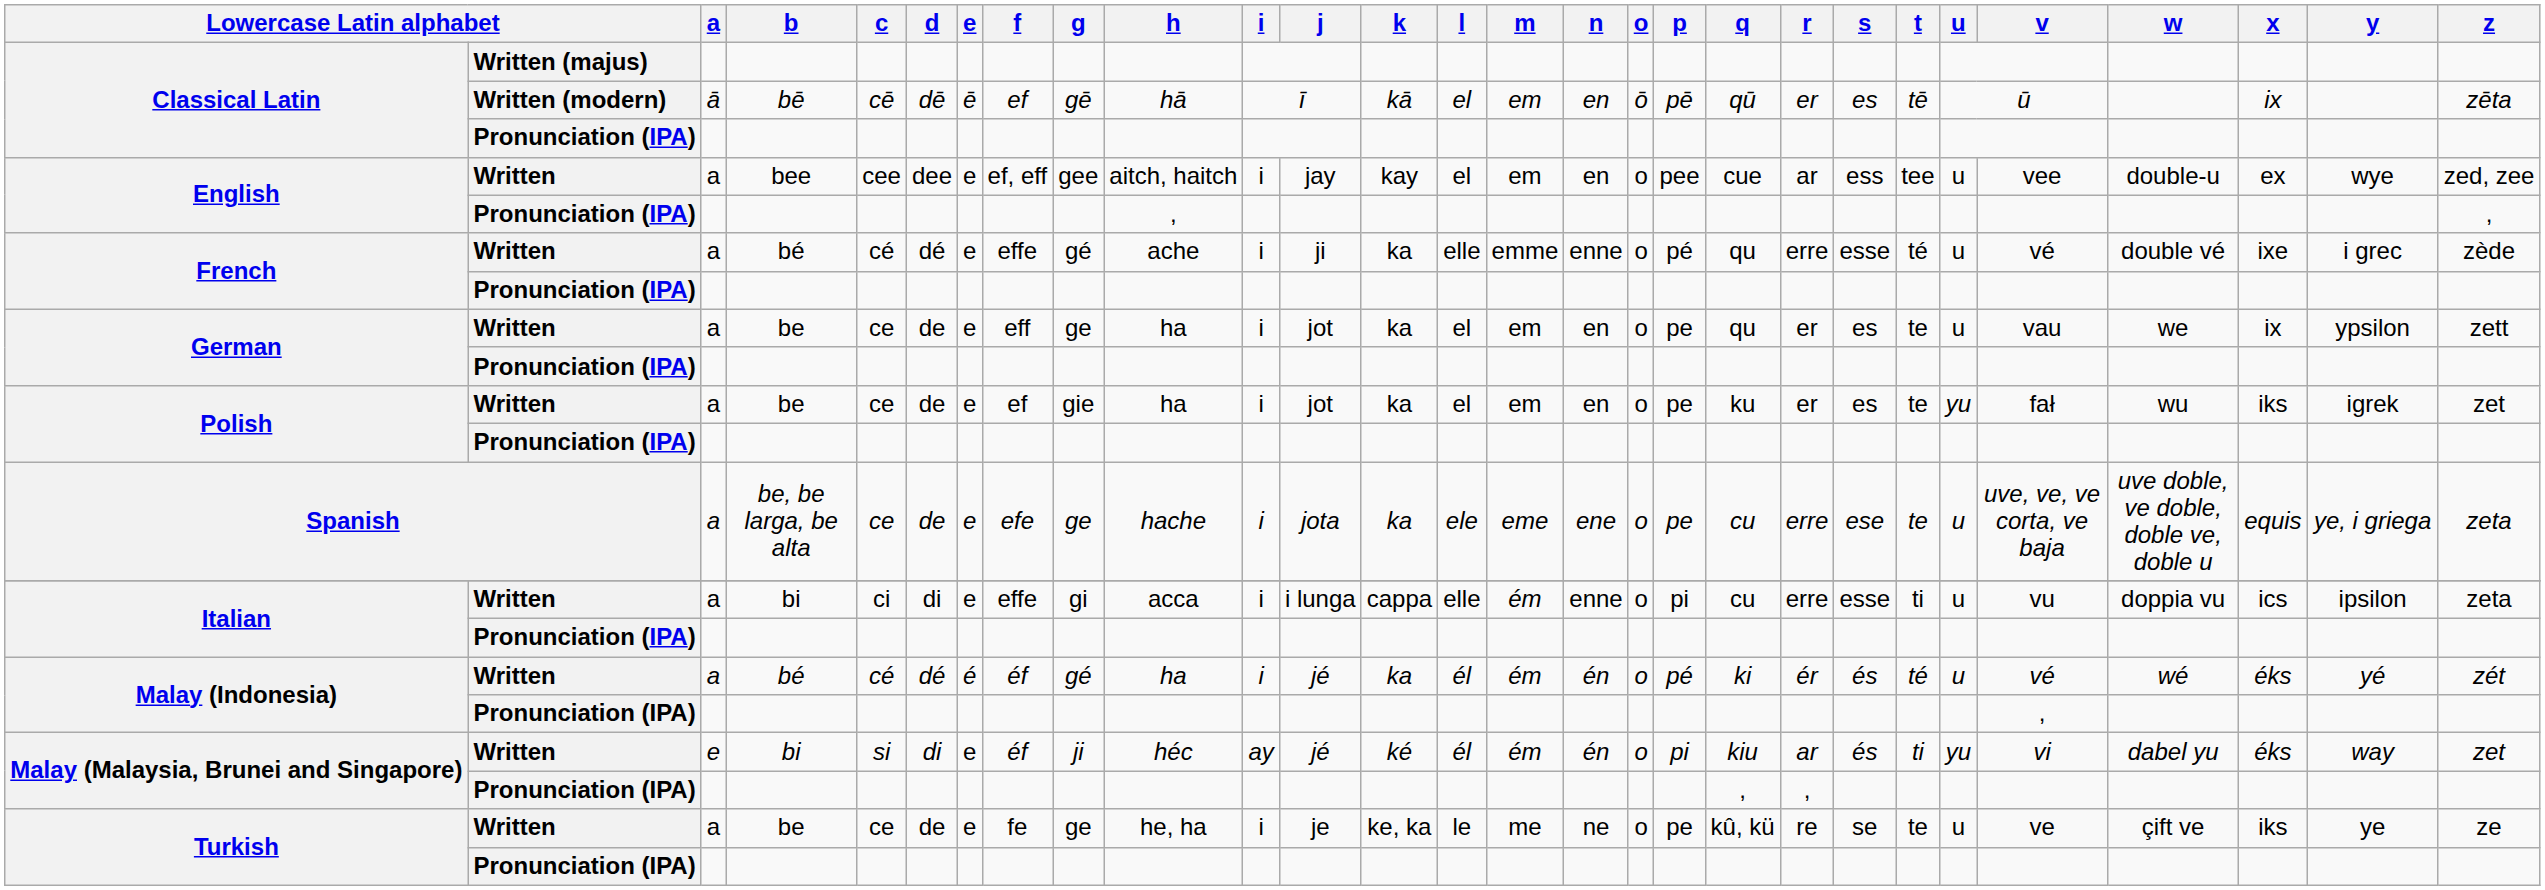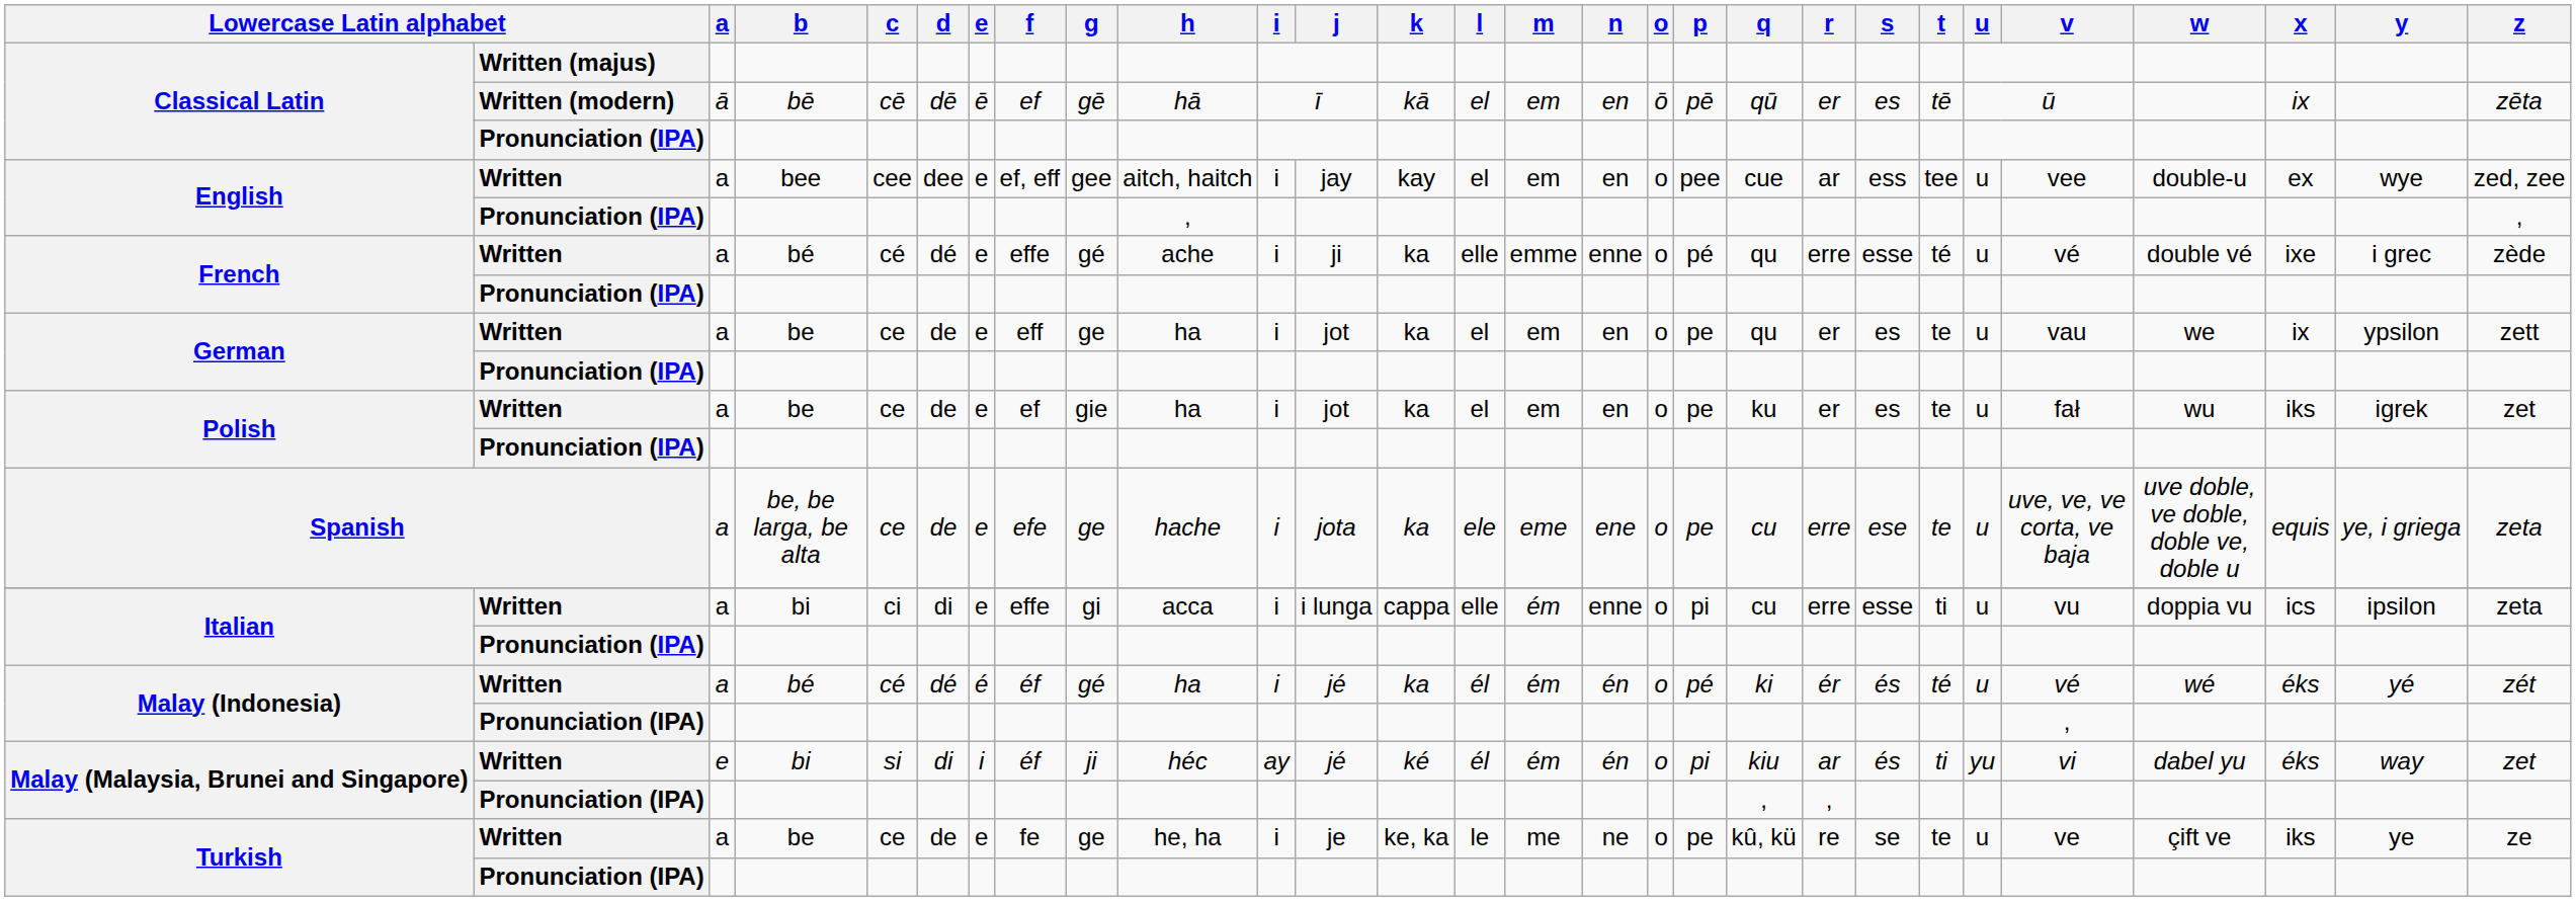 <table class="wikitable" style="text-align:center">
 <tr>
 <th style="text-align:center" colspan="2"><a href='#'>Lowercase Latin alphabet</a></th>
 <th><a href='#'>a</a></th>
 <th><a href='#'>b</a></th>
 <th><a href='#'>c</a></th>
 <th><a href='#'>d</a></th>
 <th><a href='#'>e</a></th>
 <th><a href='#'>f</a></th>
 <th><a href='#'>g</a></th>
 <th><a href='#'>h</a></th>
 <th><a href='#'>i</a></th>
 <th><a href='#'>j</a></th>
 <th><a href='#'>k</a></th>
 <th><a href='#'>l</a></th>
 <th><a href='#'>m</a></th>
 <th><a href='#'>n</a></th>
 <th><a href='#'>o</a></th>
 <th><a href='#'>p</a></th>
 <th><a href='#'>q</a></th>
 <th><a href='#'>r</a></th>
 <th><a href='#'>s</a></th>
 <th><a href='#'>t</a></th>
 <th><a href='#'>u</a></th>
 <th><a href='#'>v</a></th>
 <th><a href='#'>w</a></th>
 <th><a href='#'>x</a></th>
 <th><a href='#'>y</a></th>
 <th><a href='#'>z</a></th>
 </tr>
 <tr>
 <th style="text-align:center" rowspan="3"><a href='#'>Classical Latin</a></th>
 <th style="text-align:left">Written (majus)</th>
 <td></td>
 <td></td>
 <td></td>
 <td></td>
 <td></td>
 <td></td>
 <td></td>
 <td></td>
 <td colspan="2"></td>
 <td></td>
 <td></td>
 <td></td>
 <td></td>
 <td></td>
 <td></td>
 <td></td>
 <td></td>
 <td></td>
 <td></td>
 <td colspan="2"></td>
 <td></td>
 <td></td>
 <td></td>
 <td></td>
 </tr>
 <tr>
 <th style="text-align:left">Written (modern)</th>
 <td><em>ā</em></td>
 <td><em>bē</em></td>
 <td><em>cē</em></td>
 <td><em>dē</em></td>
 <td><em>ē</em></td>
 <td><em>ef</em></td>
 <td><em>gē</em></td>
 <td><em>hā</em></td>
 <td colspan="2"><em>ī</em></td>
 <td><em>kā</em></td>
 <td><em>el</em></td>
 <td><em>em</em></td>
 <td><em>en</em></td>
 <td><em>ō</em></td>
 <td><em>pē</em></td>
 <td><em>qū</em></td>
 <td><em>er</em></td>
 <td><em>es</em></td>
 <td><em>tē</em></td>
 <td colspan="2"><em>ū</em></td>
 <td></td>
 <td><em>ix</em></td>
 <td></td>
 <td><em>zēta</em></td>
 </tr>
 <tr>
 <th style="text-align:left">Pronunciation (<a href='#'>IPA</a>)</th>
 <td></td>
 <td></td>
 <td></td>
 <td></td>
 <td></td>
 <td></td>
 <td></td>
 <td></td>
 <td colspan="2"></td>
 <td></td>
 <td></td>
 <td></td>
 <td></td>
 <td></td>
 <td></td>
 <td></td>
 <td></td>
 <td></td>
 <td></td>
 <td colspan="2"></td>
 <td></td>
 <td></td>
 <td></td>
 <td></td>
 </tr>
 <tr>
 <th rowspan="2"><a href='#'>English</a></th>
 <th style="text-align:left">Written</th>
 <td>a</td>
 <td>bee</td>
 <td>cee</td>
 <td>dee</td>
 <td>e</td>
 <td>ef, eff</td>
 <td>ɡee</td>
 <td>aitch, haitch</td>
 <td>i</td>
 <td>jay</td>
 <td>kay</td>
 <td>el</td>
 <td>em</td>
 <td>en</td>
 <td>o</td>
 <td>pee</td>
 <td>cue</td>
 <td>ar</td>
 <td>ess</td>
 <td>tee</td>
 <td>u</td>
 <td>vee</td>
 <td>double-u</td>
 <td>ex</td>
 <td>wye</td>
 <td>zed, zee</td>
 </tr>
 <tr>
 <th style="text-align:left">Pronunciation (<a href='#'>IPA</a>)</th>
 <td></td>
 <td></td>
 <td></td>
 <td></td>
 <td></td>
 <td></td>
 <td></td>
 <td>, </td>
 <td></td>
 <td></td>
 <td></td>
 <td></td>
 <td></td>
 <td></td>
 <td></td>
 <td></td>
 <td></td>
 <td></td>
 <td></td>
 <td></td>
 <td></td>
 <td></td>
 <td></td>
 <td></td>
 <td></td>
 <td>, </td>
 </tr>
 <tr>
 <th style="text-align:center" rowspan="2"><a href='#'>French</a></th>
 <th style="text-align:left">Written</th>
 <td>a</td>
 <td>bé</td>
 <td>cé</td>
 <td>dé</td>
 <td>e</td>
 <td>effe</td>
 <td>gé</td>
 <td>ache</td>
 <td>i</td>
 <td>ji</td>
 <td>ka</td>
 <td>elle</td>
 <td>emme</td>
 <td>enne</td>
 <td>o</td>
 <td>pé</td>
 <td>qu</td>
 <td>erre</td>
 <td>esse</td>
 <td>té</td>
 <td>u</td>
 <td>vé</td>
 <td>double vé</td>
 <td>ixe</td>
 <td>i grec</td>
 <td>zède</td>
 </tr>
 <tr>
 <th style="text-align:left">Pronunciation (<a href='#'>IPA</a>)</th>
 <td></td>
 <td></td>
 <td></td>
 <td></td>
 <td></td>
 <td></td>
 <td></td>
 <td></td>
 <td></td>
 <td></td>
 <td></td>
 <td></td>
 <td></td>
 <td></td>
 <td></td>
 <td></td>
 <td></td>
 <td></td>
 <td></td>
 <td></td>
 <td></td>
 <td></td>
 <td></td>
 <td></td>
 <td></td>
 <td></td>
 </tr>
 <tr>
 <th style="text-align:center" rowspan="2"><a href='#'>German</a></th>
 <th style="text-align:left">Written</th>
 <td>a</td>
 <td>be</td>
 <td>ce</td>
 <td>de</td>
 <td>e</td>
 <td>eff</td>
 <td>ge</td>
 <td>ha</td>
 <td>i</td>
 <td>jot</td>
 <td>ka</td>
 <td>el</td>
 <td>em</td>
 <td>en</td>
 <td>o</td>
 <td>pe</td>
 <td>qu</td>
 <td>er</td>
 <td>es</td>
 <td>te</td>
 <td>u</td>
 <td>vau</td>
 <td>we</td>
 <td>ix</td>
 <td>ypsilon</td>
 <td>zett</td>
 </tr>
 <tr>
 <th style="text-align:left">Pronunciation (<a href='#'>IPA</a>)</th>
 <td></td>
 <td></td>
 <td></td>
 <td></td>
 <td></td>
 <td></td>
 <td></td>
 <td></td>
 <td></td>
 <td></td>
 <td></td>
 <td></td>
 <td></td>
 <td></td>
 <td></td>
 <td></td>
 <td></td>
 <td></td>
 <td></td>
 <td></td>
 <td></td>
 <td></td>
 <td></td>
 <td></td>
 <td></td>
 <td></td>
 </tr>
 <tr>
 <th style="text-align:center" rowspan="2"><a href='#'>Polish</a></th>
 <th style="text-align:left">Written</th>
 <td>a</td>
 <td>be</td>
 <td>ce</td>
 <td>de</td>
 <td>e</td>
 <td>ef</td>
 <td>gie</td>
 <td>ha</td>
 <td>i</td>
 <td>jot</td>
 <td>ka</td>
 <td>el</td>
 <td>em</td>
 <td>en</td>
 <td>o</td>
 <td>pe</td>
 <td>ku</td>
 <td>er</td>
 <td>es</td>
 <td>te</td>
-<td><em>yu</em></td>
+<td>u</td>
 <td>fał</td>
 <td>wu</td>
 <td>iks</td>
 <td>igrek</td>
 <td>zet</td>
 </tr>
 <tr>
 <th style="text-align:left">Pronunciation (<a href='#'>IPA</a>)</th>
 <td></td>
 <td></td>
 <td></td>
 <td></td>
 <td></td>
 <td></td>
 <td></td>
 <td></td>
 <td></td>
 <td></td>
 <td></td>
 <td></td>
 <td></td>
 <td></td>
 <td></td>
 <td></td>
 <td></td>
 <td></td>
 <td></td>
 <td></td>
 <td></td>
 <td></td>
 <td></td>
 <td></td>
 <td></td>
 <td></td>
 </tr>
 <tr>
 <th colspan="2"><a href='#'>Spanish</a></th>
 <td><em>a</em></td>
 <td style="width:80px"><em>be, be larga, be alta</em></td>
 <td><em>ce</em></td>
 <td><em>de</em></td>
 <td><em>e</em></td>
 <td><em>efe</em></td>
 <td><em>ge</em></td>
 <td><em>hache</em></td>
 <td><em>i</em></td>
 <td><em>jota</em></td>
 <td><em>ka</em></td>
 <td><em>ele</em></td>
 <td><em>eme</em></td>
 <td><em>ene</em></td>
 <td><em>o</em></td>
 <td><em>pe</em></td>
 <td><em>cu</em></td>
 <td><em>erre</em></td>
 <td><em>ese</em></td>
 <td><em>te</em></td>
 <td><em>u</em></td>
 <td style="width:80px"><em>uve, ve, ve corta, ve baja</em></td>
 <td style="width:80px"><em>uve doble, ve doble, doble ve, doble u</em></td>
 <td><em>equis</em></td>
 <td style="width:80px"><em>ye, i griega</em></td>
 <td><em>zeta</em></td>
 </tr>
 <tr>
 </tr>
 <tr>
 <th style="text-align:center" rowspan="2"><a href='#'>Italian</a></th>
 <th style="text-align:left">Written</th>
 <td>a</td>
 <td>bi</td>
 <td>ci</td>
 <td>di</td>
 <td>e</td>
 <td>effe</td>
 <td>gi</td>
 <td>acca</td>
 <td>i</td>
 <td>i lunga</td>
 <td>cappa</td>
 <td>elle</td>
 <td><em>ém</em></td>
 <td>enne</td>
 <td>o</td>
 <td>pi</td>
 <td>cu</td>
 <td>erre</td>
 <td>esse</td>
 <td>ti</td>
 <td>u</td>
 <td>vu</td>
 <td>doppia vu</td>
 <td>ics</td>
 <td>ipsilon</td>
 <td>zeta</td>
 </tr>
 <tr>
 <th style="text-align:left">Pronunciation (<a href='#'>IPA</a>)</th>
 <td></td>
 <td></td>
 <td></td>
 <td></td>
 <td></td>
 <td></td>
 <td></td>
 <td></td>
 <td></td>
 <td></td>
 <td></td>
 <td></td>
 <td></td>
 <td></td>
 <td></td>
 <td></td>
 <td></td>
 <td></td>
 <td></td>
 <td></td>
 <td></td>
 <td></td>
 <td></td>
 <td></td>
 <td></td>
 <td></td>
 </tr>
 <tr>
 <th style="text-align:center" rowspan="2"><a href='#'>Malay</a> (Indonesia)</th>
 <th style="text-align:left">Written</th>
 <td><em>a</em></td>
 <td><em>bé</em></td>
 <td><em>cé</em></td>
 <td><em>dé</em></td>
 <td><em>é</em></td>
 <td><em>éf</em></td>
 <td><em>gé</em></td>
 <td><em>ha</em></td>
 <td><em>i</em></td>
 <td><em>jé</em></td>
 <td><em>ka</em></td>
 <td><em>él</em></td>
 <td><em>ém</em></td>
 <td><em>én</em></td>
 <td><em>o</em></td>
 <td><em>pé</em></td>
 <td><em>ki</em></td>
 <td><em>ér</em></td>
 <td><em>és</em></td>
 <td><em>té</em></td>
 <td><em>u</em></td>
 <td><em>vé</em></td>
 <td><em>wé</em></td>
 <td><em>éks</em></td>
 <td><em>yé</em></td>
 <td><em>zét</em></td>
 </tr>
 <tr>
 <th style="text-align:left">Pronunciation (IPA)</th>
 <td></td>
 <td></td>
 <td></td>
 <td></td>
 <td></td>
 <td></td>
 <td></td>
 <td></td>
 <td></td>
 <td></td>
 <td></td>
 <td></td>
 <td></td>
 <td></td>
 <td></td>
 <td></td>
 <td></td>
 <td></td>
 <td></td>
 <td></td>
 <td></td>
 <td>, </td>
 <td></td>
 <td></td>
 <td></td>
 <td></td>
 </tr>
 <tr>
 <th style="text-align:center" rowspan="2"><a href='#'>Malay</a> (Malaysia, Brunei and Singapore)</th>
 <th style="text-align:left">Written</th>
 <td><em>e</em></td>
 <td><em>bi</em></td>
 <td><em>si</em></td>
 <td><em>di</em></td>
-<td>e</td>
+<td><em>i</em></td>
 <td><em>éf</em></td>
 <td><em>ji</em></td>
 <td><em>héc</em></td>
 <td><em>ay</em></td>
 <td><em>jé</em></td>
 <td><em>ké</em></td>
 <td><em>él</em></td>
 <td><em>ém</em></td>
 <td><em>én</em></td>
 <td><em>o</em></td>
 <td><em>pi</em></td>
 <td><em>kiu</em></td>
 <td><em>ar</em></td>
 <td><em>és</em></td>
 <td><em>ti</em></td>
 <td><em>yu</em></td>
 <td><em>vi</em></td>
 <td><em>dabel yu</em></td>
 <td><em>éks</em></td>
 <td><em>way</em></td>
 <td><em>zet</em></td>
 </tr>
 <tr>
 <th style="text-align:left">Pronunciation (IPA)</th>
 <td></td>
 <td></td>
 <td></td>
 <td></td>
 <td></td>
 <td></td>
 <td></td>
 <td></td>
 <td></td>
 <td></td>
 <td></td>
 <td></td>
 <td></td>
 <td></td>
 <td></td>
 <td></td>
 <td>, </td>
 <td>, </td>
 <td></td>
 <td></td>
 <td></td>
 <td></td>
 <td></td>
 <td></td>
 <td></td>
 <td></td>
 </tr>
 <tr>
 <th style="text-align:center" rowspan="2"><a href='#'>Turkish</a></th>
 <th style="text-align:left">Written</th>
 <td>a</td>
 <td>be</td>
 <td>ce</td>
 <td>de</td>
 <td>e</td>
 <td>fe</td>
 <td>ge</td>
 <td>he, ha</td>
 <td>i</td>
 <td>je</td>
 <td>ke, ka</td>
 <td>le</td>
 <td>me</td>
 <td>ne</td>
 <td>o</td>
 <td>pe</td>
 <td>kû, kü</td>
 <td>re</td>
 <td>se</td>
 <td>te</td>
 <td>u</td>
 <td>ve</td>
 <td>çift ve</td>
 <td>iks</td>
 <td>ye</td>
 <td>ze</td>
 </tr>
 <tr>
 <th style="text-align:left">Pronunciation (IPA)</th>
 <td></td>
 <td></td>
 <td></td>
 <td></td>
 <td></td>
 <td></td>
 <td></td>
 <td></td>
 <td></td>
 <td></td>
 <td></td>
 <td></td>
 <td></td>
 <td></td>
 <td></td>
 <td></td>
 <td></td>
 <td></td>
 <td></td>
 <td></td>
 <td></td>
 <td></td>
 <td></td>
 <td></td>
 <td></td>
 <td><br></td>
 </tr>
 </table>
